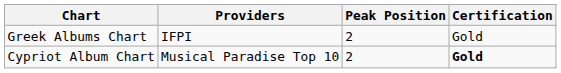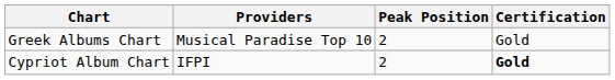 <table class="wikitable">
 <tr>
 <th>Chart</th>
 <th>Providers</th>
 <th>Peak Position</th>
 <th>Certification</th>
 </tr>
 <tr>
 <td>Greek Albums Chart</td>
-<td>IFPI</td>
+<td>Musical Paradise Top 10</td>
 <td>2</td>
 <td>Gold</td>
 </tr>
 <tr>
 <td>Cypriot Album Chart</td>
-<td>Musical Paradise Top 10</td>
+<td>IFPI</td>
 <td>2</td>
 <td><strong>Gold</strong></td>
 </tr>
 </table>
